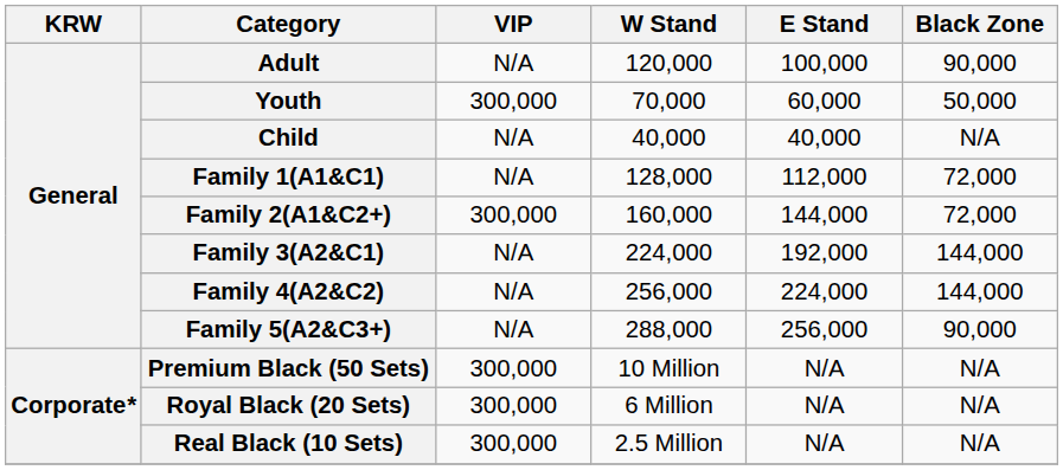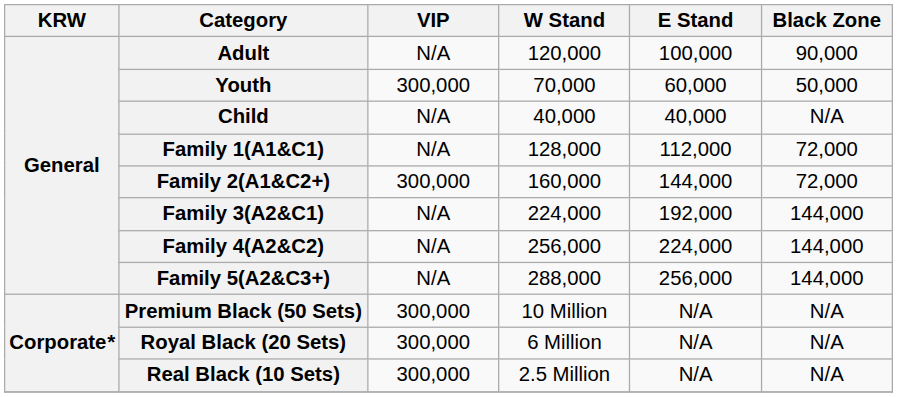 <table class="wikitable" style="text-align: center; width: 700px; height: 200px;">
 <tr>
 <th>KRW</th>
 <th scope=row style="width: 200px;">Category</th>
 <th scope=row style="width: 100px;">VIP</th>
 <th scope=row style="width: 100px;">W Stand</th>
 <th scope=row style="width: 100px;">E Stand</th>
 <th scope=row style="width: 100px;">Black Zone</th>
 </tr>
 <tr>
 <th rowspan="8">General</th>
 <th>Adult</th>
 <td>N/A</td>
 <td>120,000</td>
 <td>100,000</td>
 <td>90,000</td>
 </tr>
 <tr>
 <th>Youth</th>
 <td>300,000</td>
 <td>70,000</td>
 <td>60,000</td>
 <td>50,000</td>
 </tr>
 <tr>
 <th>Child</th>
 <td>N/A</td>
 <td>40,000</td>
 <td>40,000</td>
 <td>N/A</td>
 </tr>
 <tr>
 <th>Family 1(A1&C1)</th>
 <td>N/A</td>
 <td>128,000</td>
 <td>112,000</td>
 <td>72,000</td>
 </tr>
 <tr>
 <th>Family 2(A1&C2+)</th>
 <td>300,000</td>
 <td>160,000</td>
 <td>144,000</td>
 <td>72,000</td>
 </tr>
 <tr>
 <th>Family 3(A2&C1)</th>
 <td>N/A</td>
 <td>224,000</td>
 <td>192,000</td>
 <td>144,000</td>
 </tr>
 <tr>
 <th>Family 4(A2&C2)</th>
 <td>N/A</td>
 <td>256,000</td>
 <td>224,000</td>
 <td>144,000</td>
 </tr>
 <tr>
 <th>Family 5(A2&C3+)</th>
 <td>N/A</td>
 <td>288,000</td>
 <td>256,000</td>
-<td>90,000</td>
+<td>144,000</td>
 </tr>
 <tr>
 <th rowspan="3">Corporate<em>*</em></th>
 <th>Premium Black (50 Sets)</th>
 <td>300,000</td>
 <td>10 Million</td>
 <td>N/A</td>
 <td>N/A</td>
 </tr>
 <tr>
 <th>Royal Black (20 Sets)</th>
 <td>300,000</td>
 <td>6 Million</td>
 <td>N/A</td>
 <td>N/A</td>
 </tr>
 <tr>
 <th>Real Black (10 Sets)</th>
 <td>300,000</td>
 <td>2.5 Million</td>
 <td>N/A</td>
 <td>N/A</td>
 </tr>
 <tr>
 </tr>
 </table>
